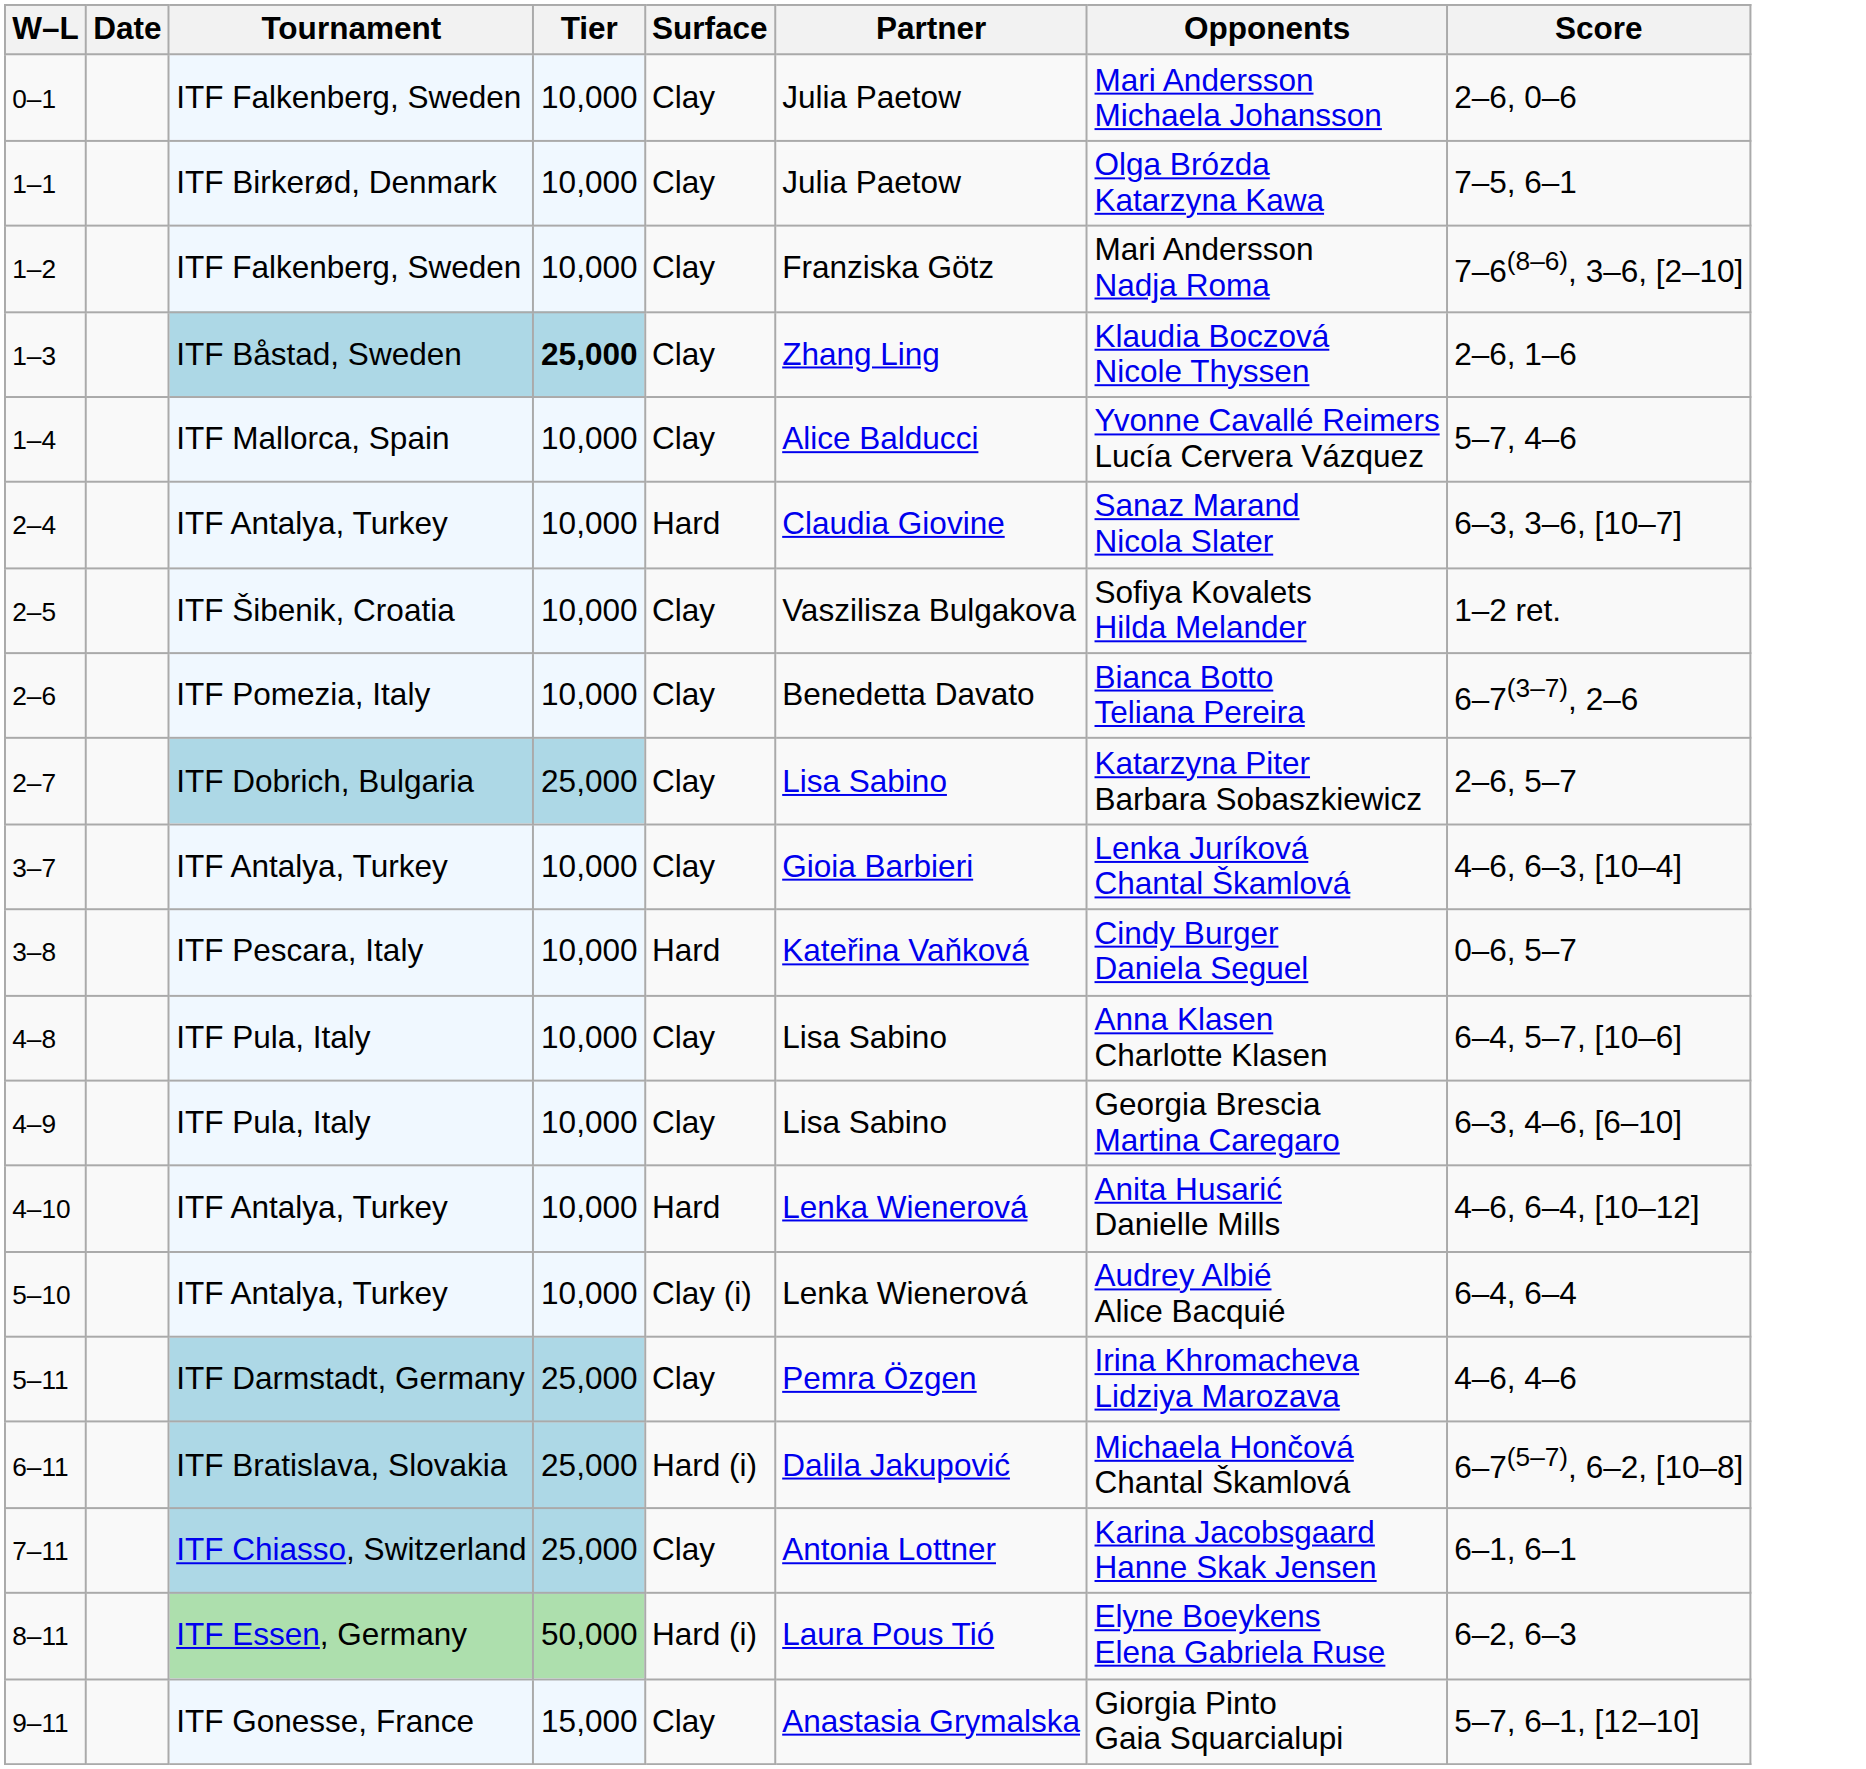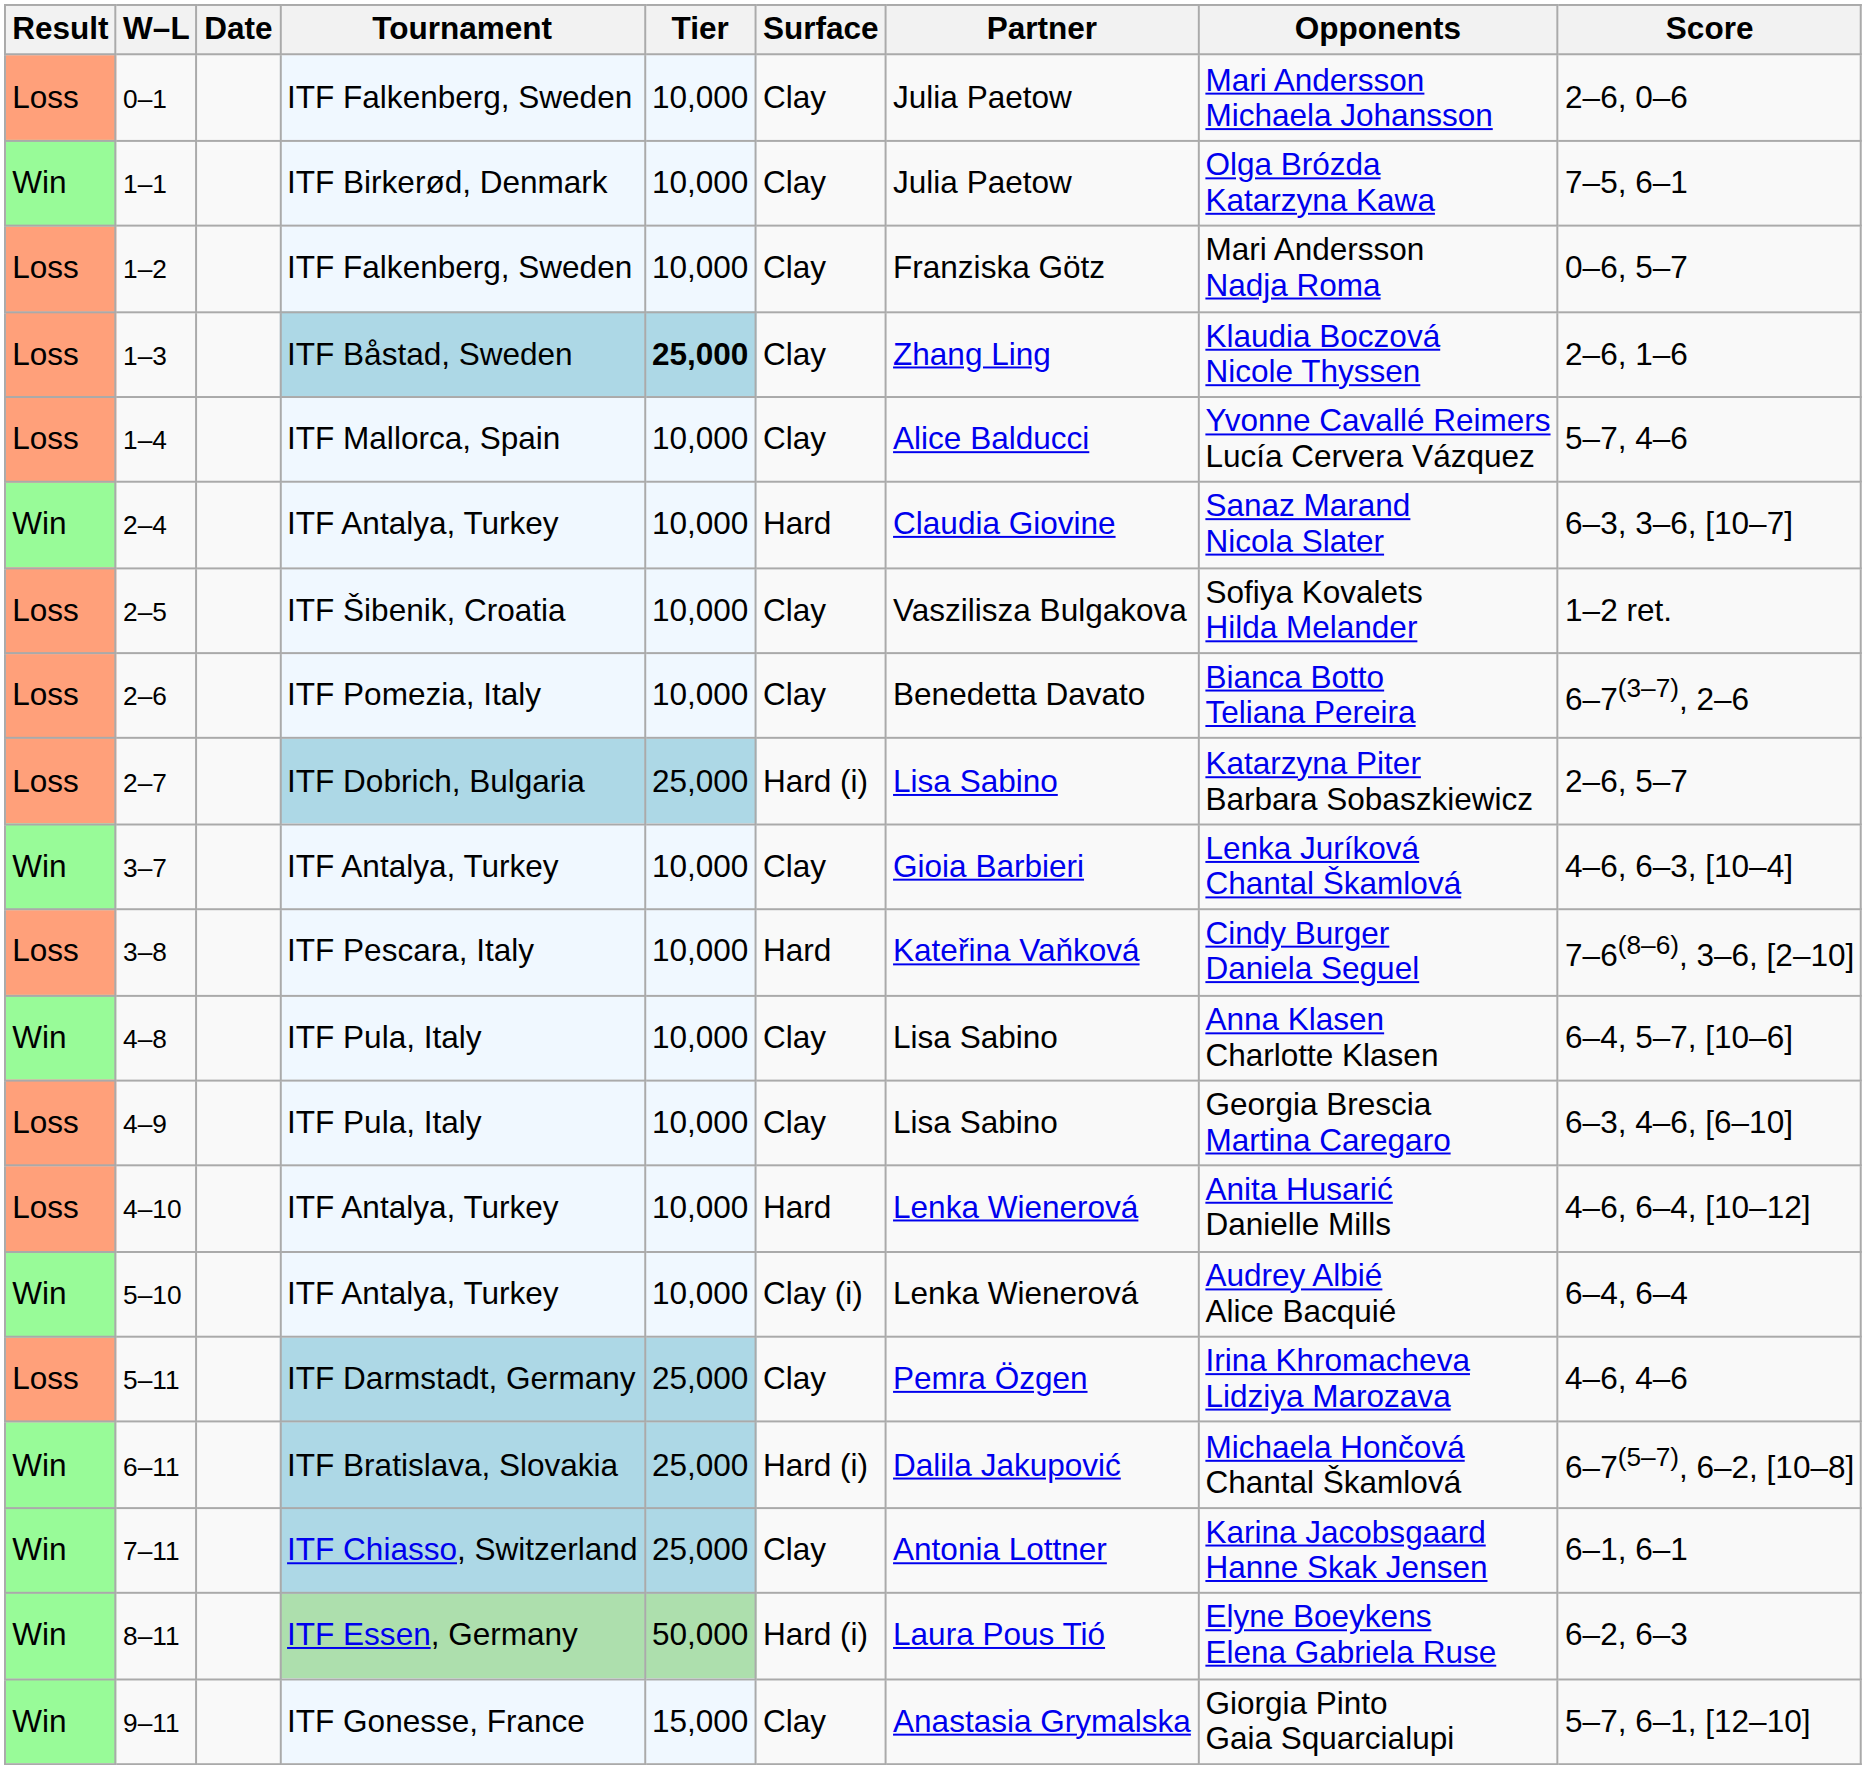 <table class="sortable wikitable nowrap">
 <tr>
+<th>Result</th>
 <th class="unsortable">W–L</th>
 <th>Date</th>
 <th>Tournament</th>
 <th>Tier</th>
 <th>Surface</th>
 <th>Partner</th>
 <th>Opponents</th>
 <th class="unsortable">Score</th>
 </tr>
 <tr>
+<td style="background:#ffa07a;">Loss</td>
 <td><small>0–1</small></td>
 <td></td>
 <td bgcolor=f0f8ff>ITF Falkenberg, Sweden</td>
 <td bgcolor=f0f8ff>10,000</td>
 <td>Clay</td>
 <td> Julia Paetow</td>
 <td> <a href='#'>Mari Andersson</a> <br>  <a href='#'>Michaela Johansson</a></td>
 <td>2–6, 0–6</td>
 </tr>
 <tr>
+<td style="background:#98fb98;">Win</td>
 <td><small>1–1</small></td>
 <td></td>
 <td bgcolor=f0f8ff>ITF Birkerød, Denmark</td>
 <td bgcolor=f0f8ff>10,000</td>
 <td>Clay</td>
 <td> Julia Paetow</td>
 <td> <a href='#'>Olga Brózda</a> <br>  <a href='#'>Katarzyna Kawa</a></td>
 <td>7–5, 6–1</td>
 </tr>
 <tr>
+<td style="background:#ffa07a;">Loss</td>
 <td><small>1–2</small></td>
 <td></td>
 <td bgcolor=f0f8ff>ITF Falkenberg, Sweden</td>
 <td bgcolor=f0f8ff>10,000</td>
 <td>Clay</td>
 <td> Franziska Götz</td>
 <td> Mari Andersson <br>  <a href='#'>Nadja Roma</a></td>
-<td>7–6<sup>(8–6)</sup>, 3–6, [2–10]</td>
+<td>0–6, 5–7</td>
 </tr>
 <tr>
+<td style="background:#ffa07a;">Loss</td>
 <td><small>1–3</small></td>
 <td></td>
 <td bgcolor=lightblue>ITF Båstad, Sweden</td>
 <td bgcolor=lightblue><strong>25,000</strong></td>
 <td>Clay</td>
 <td> <a href='#'>Zhang Ling</a></td>
 <td> <a href='#'>Klaudia Boczová</a> <br>  <a href='#'>Nicole Thyssen</a></td>
 <td>2–6, 1–6</td>
 </tr>
 <tr>
+<td style="background:#ffa07a;">Loss</td>
 <td><small>1–4</small></td>
 <td></td>
 <td bgcolor=f0f8ff>ITF Mallorca, Spain</td>
 <td bgcolor=f0f8ff>10,000</td>
 <td>Clay</td>
 <td> <a href='#'>Alice Balducci</a></td>
 <td> <a href='#'>Yvonne Cavallé Reimers</a> <br>  Lucía Cervera Vázquez</td>
 <td>5–7, 4–6</td>
 </tr>
 <tr>
+<td style="background:#98fb98;">Win</td>
 <td><small>2–4</small></td>
 <td></td>
 <td bgcolor=f0f8ff>ITF Antalya, Turkey</td>
 <td bgcolor=f0f8ff>10,000</td>
 <td>Hard</td>
 <td> <a href='#'>Claudia Giovine</a></td>
 <td> <a href='#'>Sanaz Marand</a> <br>  <a href='#'>Nicola Slater</a></td>
 <td>6–3, 3–6, [10–7]</td>
 </tr>
 <tr>
+<td style="background:#ffa07a;">Loss</td>
 <td><small>2–5</small></td>
 <td></td>
 <td bgcolor=f0f8ff>ITF Šibenik, Croatia</td>
 <td bgcolor=f0f8ff>10,000</td>
 <td>Clay</td>
 <td> Vaszilisza Bulgakova</td>
 <td> Sofiya Kovalets <br>  <a href='#'>Hilda Melander</a></td>
 <td>1–2 ret.</td>
 </tr>
 <tr>
+<td style="background:#ffa07a;">Loss</td>
 <td><small>2–6</small></td>
 <td></td>
 <td bgcolor=f0f8ff>ITF Pomezia, Italy</td>
 <td bgcolor=f0f8ff>10,000</td>
 <td>Clay</td>
 <td> Benedetta Davato</td>
 <td> <a href='#'>Bianca Botto</a> <br>  <a href='#'>Teliana Pereira</a></td>
 <td>6–7<sup>(3–7)</sup>, 2–6</td>
 </tr>
 <tr>
+<td style="background:#ffa07a;">Loss</td>
 <td><small>2–7</small></td>
 <td></td>
 <td bgcolor=lightblue>ITF Dobrich, Bulgaria</td>
 <td bgcolor=lightblue>25,000</td>
-<td>Clay</td>
+<td>Hard (i)</td>
 <td> <a href='#'>Lisa Sabino</a></td>
 <td> <a href='#'>Katarzyna Piter</a> <br>  Barbara Sobaszkiewicz</td>
 <td>2–6, 5–7</td>
 </tr>
 <tr>
+<td style="background:#98fb98;">Win</td>
 <td><small>3–7</small></td>
 <td></td>
 <td bgcolor=f0f8ff>ITF Antalya, Turkey</td>
 <td bgcolor=f0f8ff>10,000</td>
 <td>Clay</td>
 <td> <a href='#'>Gioia Barbieri</a></td>
 <td> <a href='#'>Lenka Juríková</a> <br>  <a href='#'>Chantal Škamlová</a></td>
 <td>4–6, 6–3, [10–4]</td>
 </tr>
 <tr>
+<td style="background:#ffa07a;">Loss</td>
 <td><small>3–8</small></td>
 <td></td>
 <td bgcolor=f0f8ff>ITF Pescara, Italy</td>
 <td bgcolor=f0f8ff>10,000</td>
 <td>Hard</td>
 <td> <a href='#'>Kateřina Vaňková</a></td>
 <td> <a href='#'>Cindy Burger</a> <br>  <a href='#'>Daniela Seguel</a></td>
-<td>0–6, 5–7</td>
+<td>7–6<sup>(8–6)</sup>, 3–6, [2–10]</td>
 </tr>
 <tr>
+<td style="background:#98fb98;">Win</td>
 <td><small>4–8</small></td>
 <td></td>
 <td bgcolor=f0f8ff>ITF Pula, Italy</td>
 <td bgcolor=f0f8ff>10,000</td>
 <td>Clay</td>
 <td> Lisa Sabino</td>
 <td> <a href='#'>Anna Klasen</a> <br>  Charlotte Klasen</td>
 <td>6–4, 5–7, [10–6]</td>
 </tr>
 <tr>
+<td style="background:#ffa07a;">Loss</td>
 <td><small>4–9</small></td>
 <td></td>
 <td bgcolor=f0f8ff>ITF Pula, Italy</td>
 <td bgcolor=f0f8ff>10,000</td>
 <td>Clay</td>
 <td> Lisa Sabino</td>
 <td> Georgia Brescia <br>  <a href='#'>Martina Caregaro</a></td>
 <td>6–3, 4–6, [6–10]</td>
 </tr>
 <tr>
+<td style="background:#ffa07a;">Loss</td>
 <td><small>4–10</small></td>
 <td></td>
 <td bgcolor=f0f8ff>ITF Antalya, Turkey</td>
 <td bgcolor=f0f8ff>10,000</td>
 <td>Hard</td>
 <td> <a href='#'>Lenka Wienerová</a></td>
 <td> <a href='#'>Anita Husarić</a> <br>  Danielle Mills</td>
 <td>4–6, 6–4, [10–12]</td>
 </tr>
 <tr>
+<td style="background:#98fb98;">Win</td>
 <td><small>5–10</small></td>
 <td></td>
 <td bgcolor=f0f8ff>ITF Antalya, Turkey</td>
 <td bgcolor=f0f8ff>10,000</td>
 <td>Clay (i)</td>
 <td> Lenka Wienerová</td>
 <td> <a href='#'>Audrey Albié</a> <br>  Alice Bacquié</td>
 <td>6–4, 6–4</td>
 </tr>
 <tr>
+<td style="background:#ffa07a;">Loss</td>
 <td><small>5–11</small></td>
 <td></td>
 <td bgcolor=lightblue>ITF Darmstadt, Germany</td>
 <td bgcolor=lightblue>25,000</td>
 <td>Clay</td>
 <td> <a href='#'>Pemra Özgen</a></td>
 <td> <a href='#'>Irina Khromacheva</a> <br>  <a href='#'>Lidziya Marozava</a></td>
 <td>4–6, 4–6</td>
 </tr>
 <tr>
+<td style="background:#98fb98;">Win</td>
 <td><small>6–11</small></td>
 <td></td>
 <td bgcolor=lightblue>ITF Bratislava, Slovakia</td>
 <td bgcolor=lightblue>25,000</td>
 <td>Hard (i)</td>
 <td> <a href='#'>Dalila Jakupović</a></td>
 <td> <a href='#'>Michaela Hončová</a> <br>  Chantal Škamlová</td>
 <td>6–7<sup>(5–7)</sup>, 6–2, [10–8]</td>
 </tr>
 <tr>
+<td style="background:#98fb98;">Win</td>
 <td><small>7–11</small></td>
 <td></td>
 <td bgcolor=lightblue><a href='#'>ITF Chiasso</a>, Switzerland</td>
 <td bgcolor=lightblue>25,000</td>
 <td>Clay</td>
 <td> <a href='#'>Antonia Lottner</a></td>
 <td> <a href='#'>Karina Jacobsgaard</a> <br>  <a href='#'>Hanne Skak Jensen</a></td>
 <td>6–1, 6–1</td>
 </tr>
 <tr>
+<td style="background:#98fb98;">Win</td>
 <td><small>8–11</small></td>
 <td><a href='#'></a></td>
 <td bgcolor=addfad><a href='#'>ITF Essen</a>, Germany</td>
 <td bgcolor=addfad>50,000</td>
 <td>Hard (i)</td>
 <td> <a href='#'>Laura Pous Tió</a></td>
 <td> <a href='#'>Elyne Boeykens</a> <br>  <a href='#'>Elena Gabriela Ruse</a></td>
 <td>6–2, 6–3</td>
 </tr>
 <tr>
+<td style="background:#98fb98;">Win</td>
 <td><small>9–11</small></td>
 <td></td>
 <td bgcolor=f0f8ff>ITF Gonesse, France</td>
 <td bgcolor=f0f8ff>15,000</td>
 <td>Clay</td>
 <td> <a href='#'>Anastasia Grymalska</a></td>
 <td> Giorgia Pinto <br>  Gaia Squarcialupi</td>
 <td>5–7, 6–1, [12–10]</td>
 </tr>
 </table>
